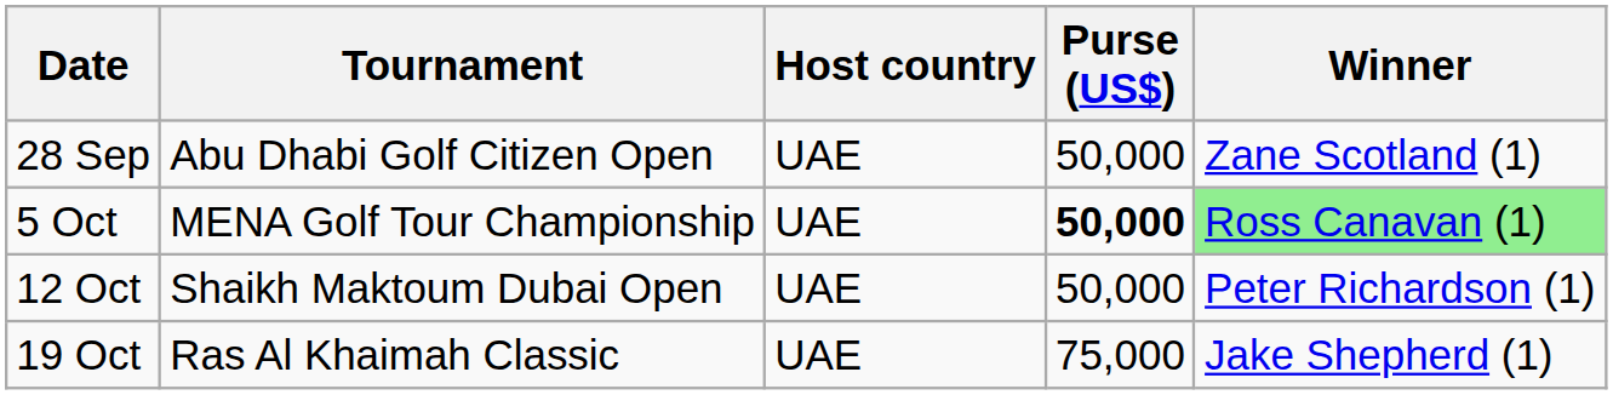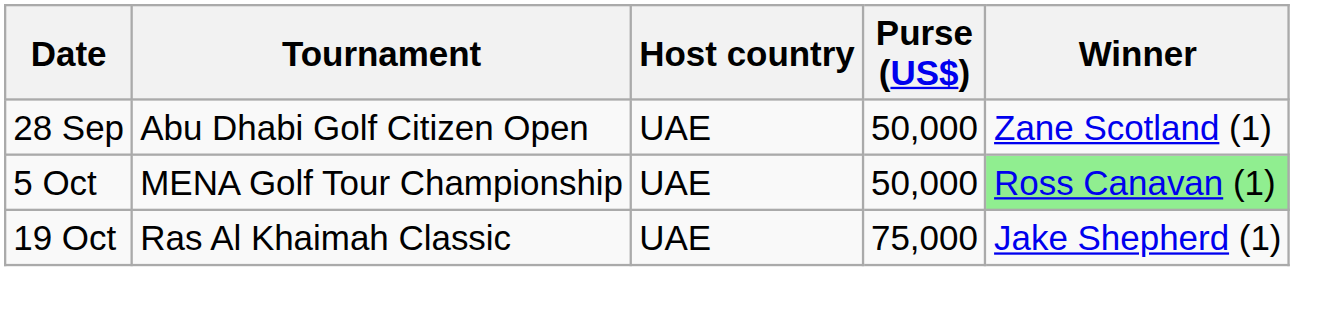 <table class="wikitable" style="font-size:95%">
 <tr>
 <th>Date</th>
 <th>Tournament</th>
 <th>Host country</th>
 <th>Purse<br>(<a href='#'>US$</a>)</th>
 <th>Winner</th>
 </tr>
 <tr>
 <td>28 Sep</td>
 <td>Abu Dhabi Golf Citizen Open</td>
 <td>UAE</td>
 <td align=right>50,000</td>
 <td> <a href='#'>Zane Scotland</a> (1)</td>
 </tr>
 <tr>
 <td>5 Oct</td>
 <td>MENA Golf Tour Championship</td>
 <td>UAE</td>
-<td align=right><strong>50,000</strong></td>
+<td align=right>50,000</td>
 <td style="background: lightgreen;"> <a href='#'>Ross Canavan</a> (1)</td>
-</tr>
-<tr>
-<td>12 Oct</td>
-<td>Shaikh Maktoum Dubai Open</td>
-<td>UAE</td>
-<td align=right>50,000</td>
-<td> <a href='#'>Peter Richardson</a> (1)</td>
 </tr>
 <tr>
 <td>19 Oct</td>
 <td>Ras Al Khaimah Classic</td>
 <td>UAE</td>
 <td align=right>75,000</td>
 <td> <a href='#'>Jake Shepherd</a> (1)</td>
 </tr>
 </table>
